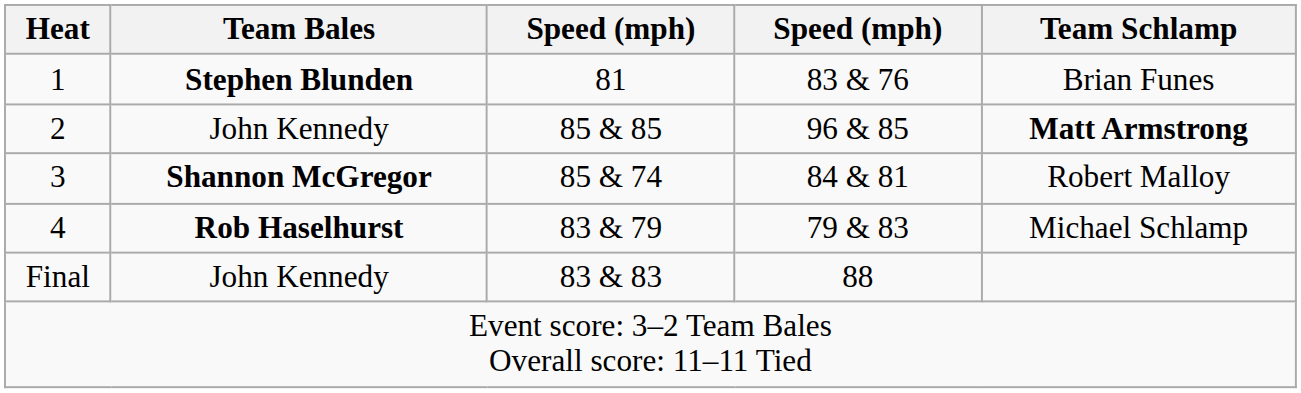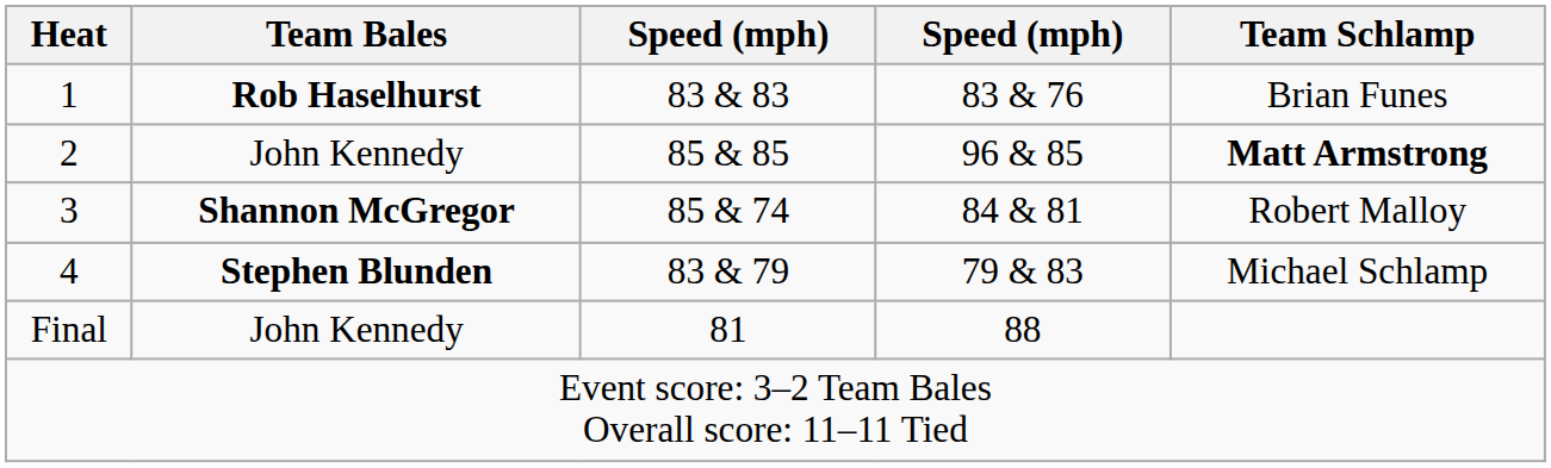 <table width="75%" class="wikitable">
 <tr>
 <th>Heat</th>
 <th>Team Bales</th>
 <th>Speed (mph)</th>
 <th>Speed (mph)</th>
 <th>Team Schlamp</th>
 </tr>
 <tr align="center">
 <td>1</td>
-<td><strong>Stephen Blunden</strong></td>
-<td>81</td>
+<td><strong>Rob Haselhurst</strong></td>
+<td>83 & 83</td>
 <td>83 & 76</td>
 <td>Brian Funes</td>
 </tr>
 <tr align="center">
 <td>2</td>
 <td>John Kennedy</td>
 <td>85 & 85</td>
 <td>96 & 85</td>
 <td><strong>Matt Armstrong</strong></td>
 </tr>
 <tr align="center">
 <td>3</td>
 <td><strong>Shannon McGregor</strong></td>
 <td>85 & 74</td>
 <td>84 & 81</td>
 <td>Robert Malloy</td>
 </tr>
 <tr align="center">
 <td>4</td>
-<td><strong>Rob Haselhurst</strong></td>
+<td><strong>Stephen Blunden</strong></td>
 <td>83 & 79</td>
 <td>79 & 83</td>
 <td>Michael Schlamp</td>
 </tr>
 <tr align="center">
 <td>Final</td>
 <td>John Kennedy</td>
-<td>83 & 83</td>
+<td>81</td>
 <td>88</td>
 <td></td>
 </tr>
 <tr align="center">
 <td colspan="5">Event score: 3–2 Team Bales <br> Overall score: 11–11 Tied</td>
 </tr>
 </table>
